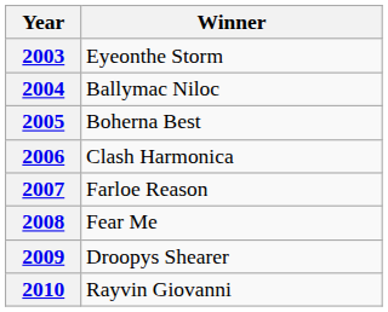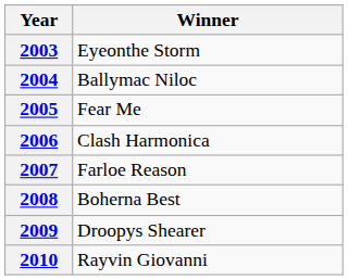 <table class="wikitable">
 <tr>
 <th width=50>Year</th>
 <th width=220>Winner</th>
 </tr>
 <tr>
 <th><a href='#'>2003</a></th>
 <td>Eyeonthe Storm</td>
 </tr>
 <tr>
 <th><a href='#'>2004</a></th>
 <td>Ballymac Niloc</td>
 </tr>
 <tr>
 <th><a href='#'>2005</a></th>
-<td>Boherna Best</td>
+<td>Fear Me</td>
 </tr>
 <tr>
 <th><a href='#'>2006</a></th>
 <td>Clash Harmonica</td>
 </tr>
 <tr>
 <th><a href='#'>2007</a></th>
 <td>Farloe Reason</td>
 </tr>
 <tr>
 <th><a href='#'>2008</a></th>
-<td>Fear Me</td>
+<td>Boherna Best</td>
 </tr>
 <tr>
 <th><a href='#'>2009</a></th>
 <td>Droopys Shearer</td>
 </tr>
 <tr>
 <th><a href='#'>2010</a></th>
 <td>Rayvin Giovanni</td>
 </tr>
 </table>
